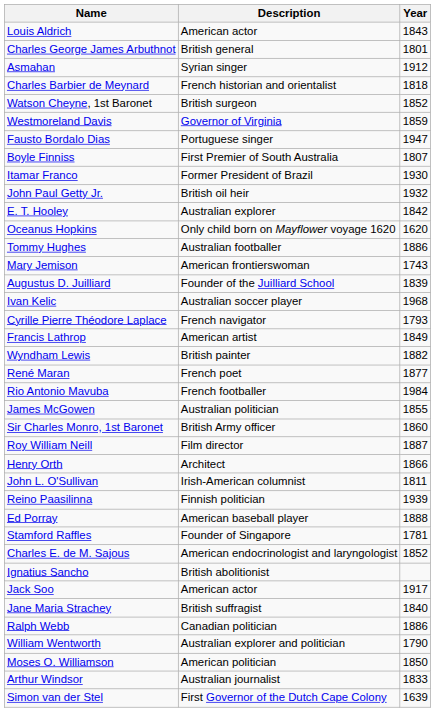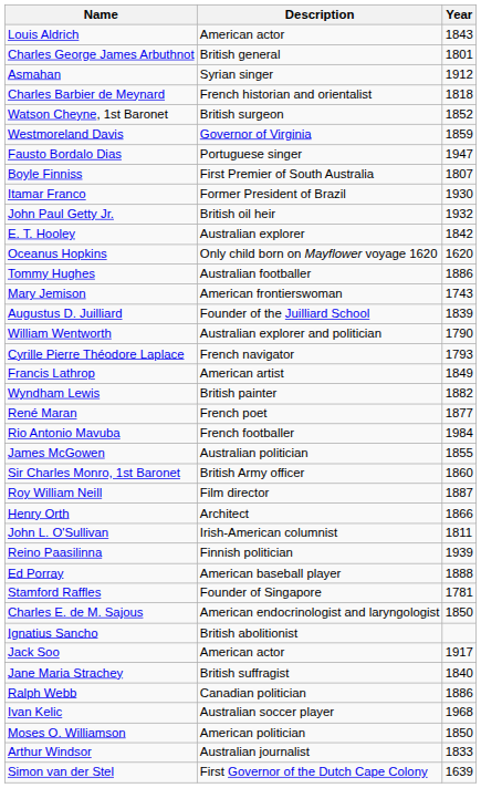 <table class="wikitable sortable">
 <tr>
 <th>Name</th>
 <th>Description</th>
 <th>Year</th>
 </tr>
 <tr>
 <td><a href='#'>Louis Aldrich</a></td>
 <td>American actor</td>
 <td>1843</td>
 </tr>
 <tr>
 <td><a href='#'>Charles George James Arbuthnot</a></td>
 <td>British general</td>
 <td>1801</td>
 </tr>
 <tr>
 <td><a href='#'>Asmahan</a></td>
 <td>Syrian singer</td>
 <td>1912</td>
 </tr>
 <tr>
 <td><a href='#'>Charles Barbier de Meynard</a></td>
 <td>French historian and orientalist</td>
 <td>1818</td>
 </tr>
 <tr>
 <td><a href='#'>Watson Cheyne</a>, 1st Baronet</td>
 <td>British surgeon</td>
 <td>1852</td>
 </tr>
 <tr>
 <td><a href='#'>Westmoreland Davis</a></td>
 <td><a href='#'>Governor of Virginia</a></td>
 <td>1859</td>
 </tr>
 <tr>
 <td><a href='#'>Fausto Bordalo Dias</a></td>
 <td>Portuguese singer</td>
 <td>1947</td>
 </tr>
 <tr>
 <td><a href='#'>Boyle Finniss</a></td>
 <td>First Premier of South Australia</td>
 <td>1807</td>
 </tr>
 <tr>
 <td><a href='#'>Itamar Franco</a></td>
 <td>Former President of Brazil</td>
 <td>1930</td>
 </tr>
 <tr>
 <td><a href='#'>John Paul Getty Jr.</a></td>
 <td>British oil heir</td>
 <td>1932</td>
 </tr>
 <tr>
 <td><a href='#'>E. T. Hooley</a></td>
 <td>Australian explorer</td>
 <td>1842</td>
 </tr>
 <tr>
 <td><a href='#'>Oceanus Hopkins</a></td>
 <td>Only child born on <em>Mayflower</em> voyage 1620</td>
 <td>1620</td>
 </tr>
 <tr>
 <td><a href='#'>Tommy Hughes</a></td>
 <td>Australian footballer</td>
 <td>1886</td>
 </tr>
 <tr>
 <td><a href='#'>Mary Jemison</a></td>
 <td>American frontierswoman</td>
 <td>1743</td>
 </tr>
 <tr>
 <td><a href='#'>Augustus D. Juilliard</a></td>
 <td>Founder of the <a href='#'>Juilliard School</a></td>
 <td>1839</td>
 </tr>
 <tr>
-<td><a href='#'>Ivan Kelic</a></td>
-<td>Australian soccer player</td>
-<td>1968</td>
+<td><a href='#'>William Wentworth</a></td>
+<td>Australian explorer and politician</td>
+<td>1790</td>
 </tr>
 <tr>
 <td><a href='#'>Cyrille Pierre Théodore Laplace</a></td>
 <td>French navigator</td>
 <td>1793</td>
 </tr>
 <tr>
 <td><a href='#'>Francis Lathrop</a></td>
 <td>American artist</td>
 <td>1849</td>
 </tr>
 <tr>
 <td><a href='#'>Wyndham Lewis</a></td>
 <td>British painter</td>
 <td>1882</td>
 </tr>
 <tr>
 <td><a href='#'>René Maran</a></td>
 <td>French poet</td>
 <td>1877</td>
 </tr>
 <tr>
 <td><a href='#'>Rio Antonio Mavuba</a></td>
 <td>French footballer</td>
 <td>1984</td>
 </tr>
 <tr>
 <td><a href='#'>James McGowen</a></td>
 <td>Australian politician</td>
 <td>1855</td>
 </tr>
 <tr>
 <td><a href='#'>Sir Charles Monro, 1st Baronet</a></td>
 <td>British Army officer</td>
 <td>1860</td>
 </tr>
 <tr>
 <td><a href='#'>Roy William Neill</a></td>
 <td>Film director</td>
 <td>1887</td>
 </tr>
 <tr>
 <td><a href='#'>Henry Orth</a></td>
 <td>Architect</td>
 <td>1866</td>
 </tr>
 <tr>
 <td><a href='#'>John L. O'Sullivan</a></td>
 <td>Irish-American columnist</td>
 <td>1811</td>
 </tr>
 <tr>
 <td><a href='#'>Reino Paasilinna</a></td>
 <td>Finnish politician</td>
 <td>1939</td>
 </tr>
 <tr>
 <td><a href='#'>Ed Porray</a></td>
 <td>American baseball player</td>
 <td>1888</td>
 </tr>
 <tr>
 <td><a href='#'>Stamford Raffles</a></td>
 <td>Founder of Singapore</td>
 <td>1781</td>
 </tr>
 <tr>
 <td><a href='#'>Charles E. de M. Sajous</a></td>
 <td>American endocrinologist and laryngologist</td>
-<td>1852</td>
+<td>1850</td>
 </tr>
 <tr>
 <td><a href='#'>Ignatius Sancho</a></td>
 <td>British abolitionist</td>
 <td></td>
 </tr>
 <tr>
 <td><a href='#'>Jack Soo</a></td>
 <td>American actor</td>
 <td>1917</td>
 </tr>
 <tr>
 <td><a href='#'>Jane Maria Strachey</a></td>
 <td>British suffragist</td>
 <td>1840</td>
 </tr>
 <tr>
 <td><a href='#'>Ralph Webb</a></td>
 <td>Canadian politician</td>
 <td>1886</td>
 </tr>
 <tr>
-<td><a href='#'>William Wentworth</a></td>
-<td>Australian explorer and politician</td>
-<td>1790</td>
+<td><a href='#'>Ivan Kelic</a></td>
+<td>Australian soccer player</td>
+<td>1968</td>
 </tr>
 <tr>
 <td><a href='#'>Moses O. Williamson</a></td>
 <td>American politician</td>
 <td>1850</td>
 </tr>
 <tr>
 <td><a href='#'>Arthur Windsor</a></td>
 <td>Australian journalist</td>
 <td>1833</td>
 </tr>
 <tr>
 <td><a href='#'>Simon van der Stel</a></td>
 <td>First <a href='#'>Governor of the Dutch Cape Colony</a></td>
 <td>1639</td>
 </tr>
 </table>
